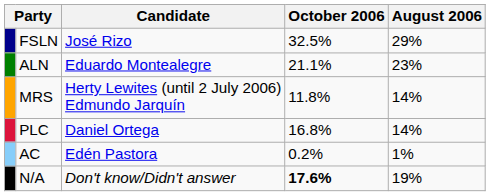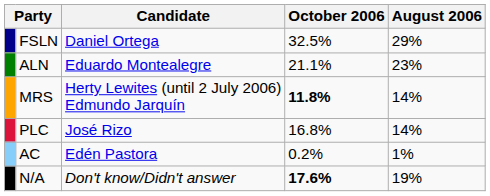 <table class="wikitable">
 <tr>
 <th colspan=2>Party</th>
 <th>Candidate</th>
 <th>October 2006</th>
 <th>August 2006</th>
 </tr>
 <tr>
 <td style="background:darkblue;"> </td>
 <td>FSLN</td>
-<td><a href='#'>José Rizo</a></td>
+<td><a href='#'>Daniel Ortega</a></td>
 <td>32.5%</td>
 <td>29%</td>
 </tr>
 <tr>
 <td bgcolor=green> </td>
 <td>ALN</td>
 <td><a href='#'>Eduardo Montealegre</a></td>
 <td>21.1%</td>
 <td>23%</td>
 </tr>
 <tr>
 <td style="background:orange;"> </td>
 <td>MRS</td>
 <td><a href='#'>Herty Lewites</a> (until 2 July 2006)<br><a href='#'>Edmundo Jarquín</a></td>
-<td>11.8%</td>
+<td><strong>11.8%</strong></td>
 <td>14%</td>
 </tr>
 <tr>
 <td style="background:crimson;"> </td>
 <td>PLC</td>
-<td><a href='#'>Daniel Ortega</a></td>
+<td><a href='#'>José Rizo</a></td>
 <td>16.8%</td>
 <td>14%</td>
 </tr>
 <tr>
 <td style="background:lightskyblue;"> </td>
 <td>AC</td>
 <td><a href='#'>Edén Pastora</a></td>
 <td>0.2%</td>
 <td>1%</td>
 </tr>
 <tr>
 <td bgcolor=black> </td>
 <td>N/A</td>
 <td><em>Don't know/Didn't answer</em></td>
 <td><strong>17.6%</strong></td>
 <td>19%</td>
 </tr>
 </table>
